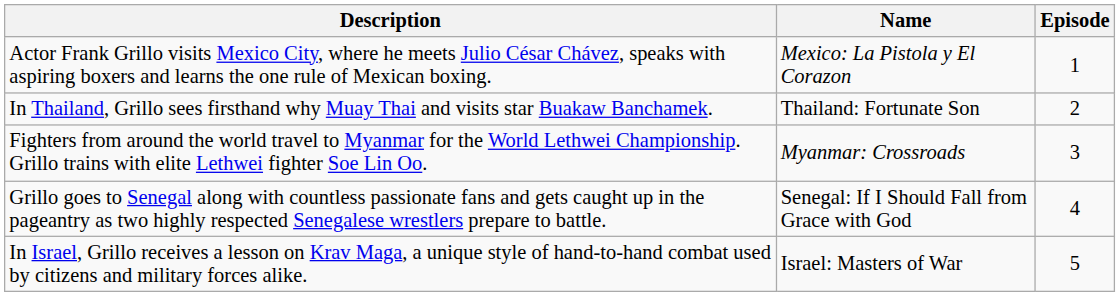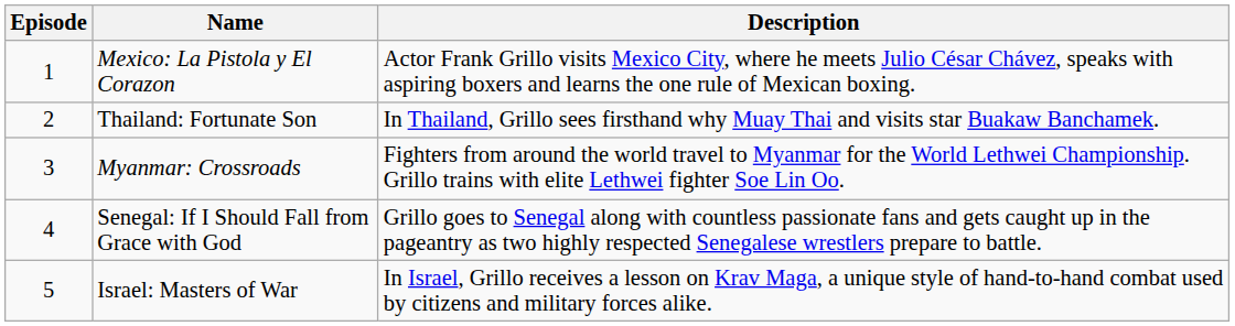 <table class="wikitable sortable">
 <tr>
+<th>Episode</th>
+<th>Name</th>
 <th>Description</th>
-<th>Name</th>
-<th>Episode</th>
 </tr>
 <tr>
+<td align=center>1</td>
+<td><em>Mexico: La Pistola y El Corazon</em></td>
 <td>Actor Frank Grillo visits <a href='#'>Mexico City</a>, where he meets <a href='#'>Julio César Chávez</a>, speaks with aspiring boxers and learns the one rule of Mexican boxing.</td>
-<td><em>Mexico: La Pistola y El Corazon</em></td>
-<td align=center>1</td>
 </tr>
 <tr>
+<td align=center>2</td>
+<td>Thailand: Fortunate Son</td>
 <td>In <a href='#'>Thailand</a>, Grillo sees firsthand why <a href='#'>Muay Thai</a> and visits star <a href='#'>Buakaw Banchamek</a>.</td>
-<td>Thailand: Fortunate Son</td>
-<td align=center>2</td>
 </tr>
 <tr>
+<td align=center>3</td>
+<td><em>Myanmar: Crossroads</em></td>
 <td>Fighters from around the world travel to <a href='#'>Myanmar</a> for the <a href='#'>World Lethwei Championship</a>. Grillo trains with elite <a href='#'>Lethwei</a> fighter <a href='#'>Soe Lin Oo</a>.</td>
-<td><em>Myanmar: Crossroads</em></td>
-<td align=center>3</td>
 </tr>
 <tr>
+<td align=center>4</td>
+<td>Senegal: If I Should Fall from Grace with God</td>
 <td>Grillo goes to <a href='#'>Senegal</a> along with countless passionate fans and gets caught up in the pageantry as two highly respected <a href='#'>Senegalese wrestlers</a> prepare to battle.</td>
-<td>Senegal: If I Should Fall from Grace with God</td>
-<td align=center>4</td>
 </tr>
 <tr>
+<td align=center>5</td>
+<td>Israel: Masters of War</td>
 <td>In <a href='#'>Israel</a>, Grillo receives a lesson on <a href='#'>Krav Maga</a>, a unique style of hand-to-hand combat used by citizens and military forces alike.</td>
-<td>Israel: Masters of War</td>
-<td align=center>5</td>
 </tr>
 </table>
